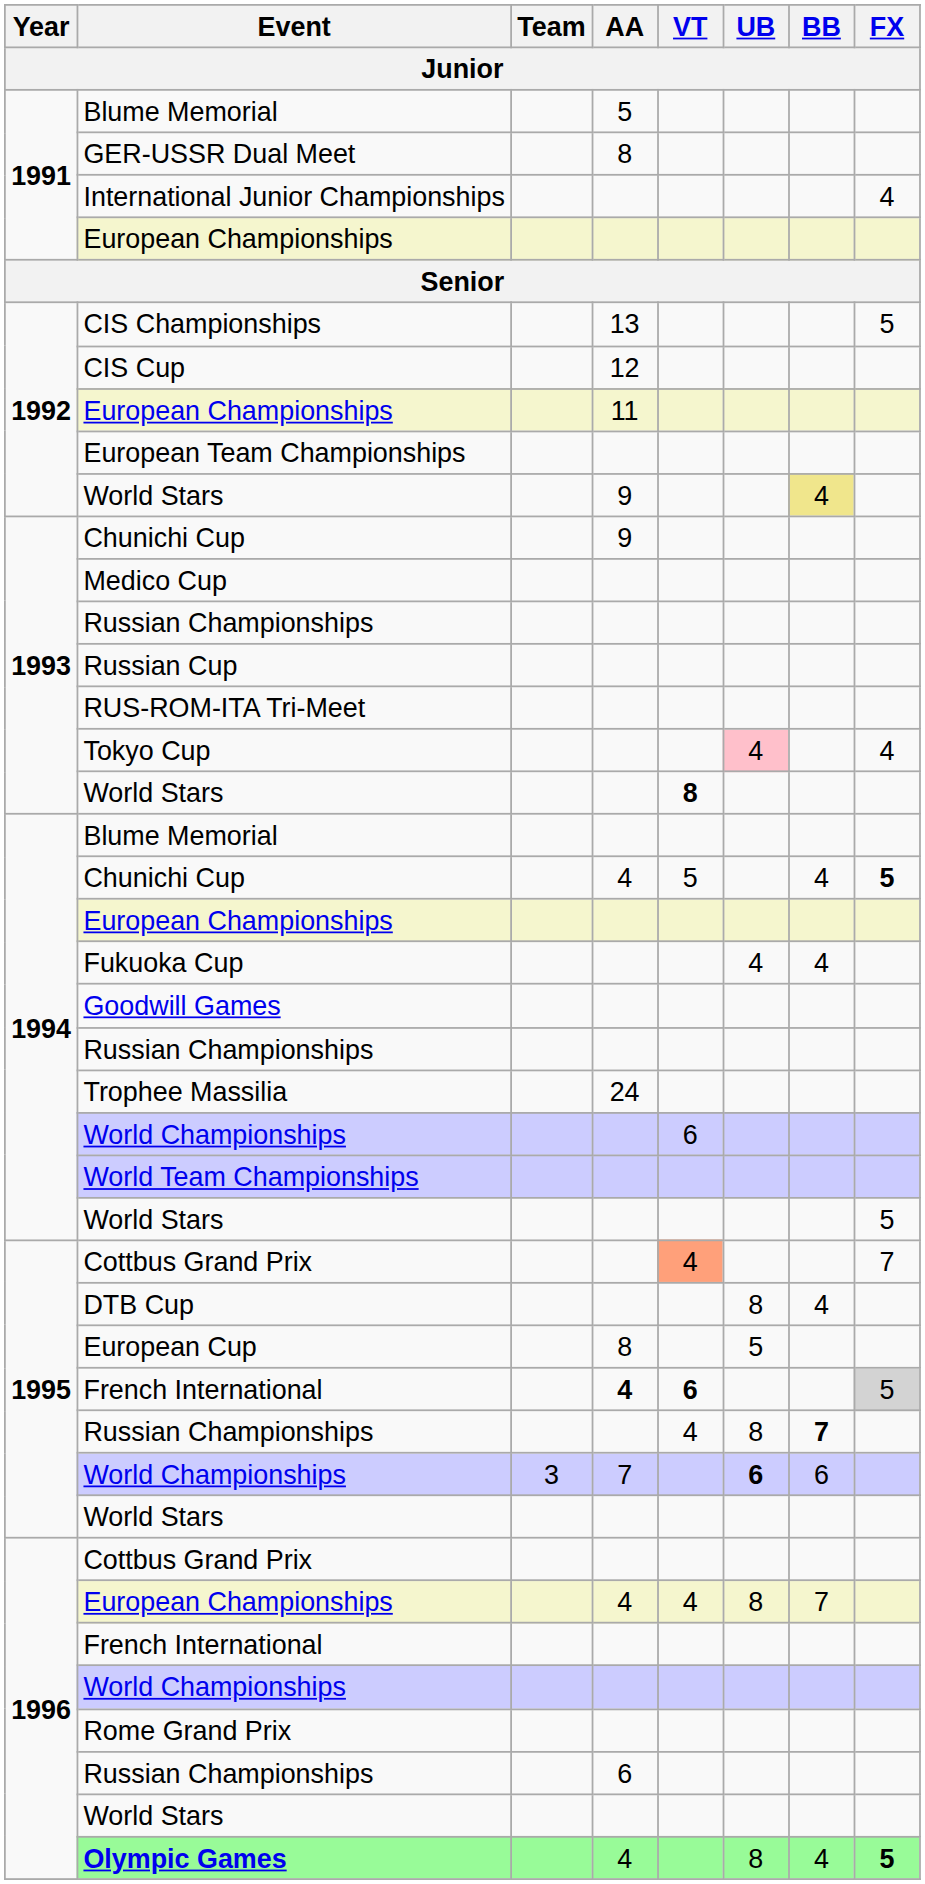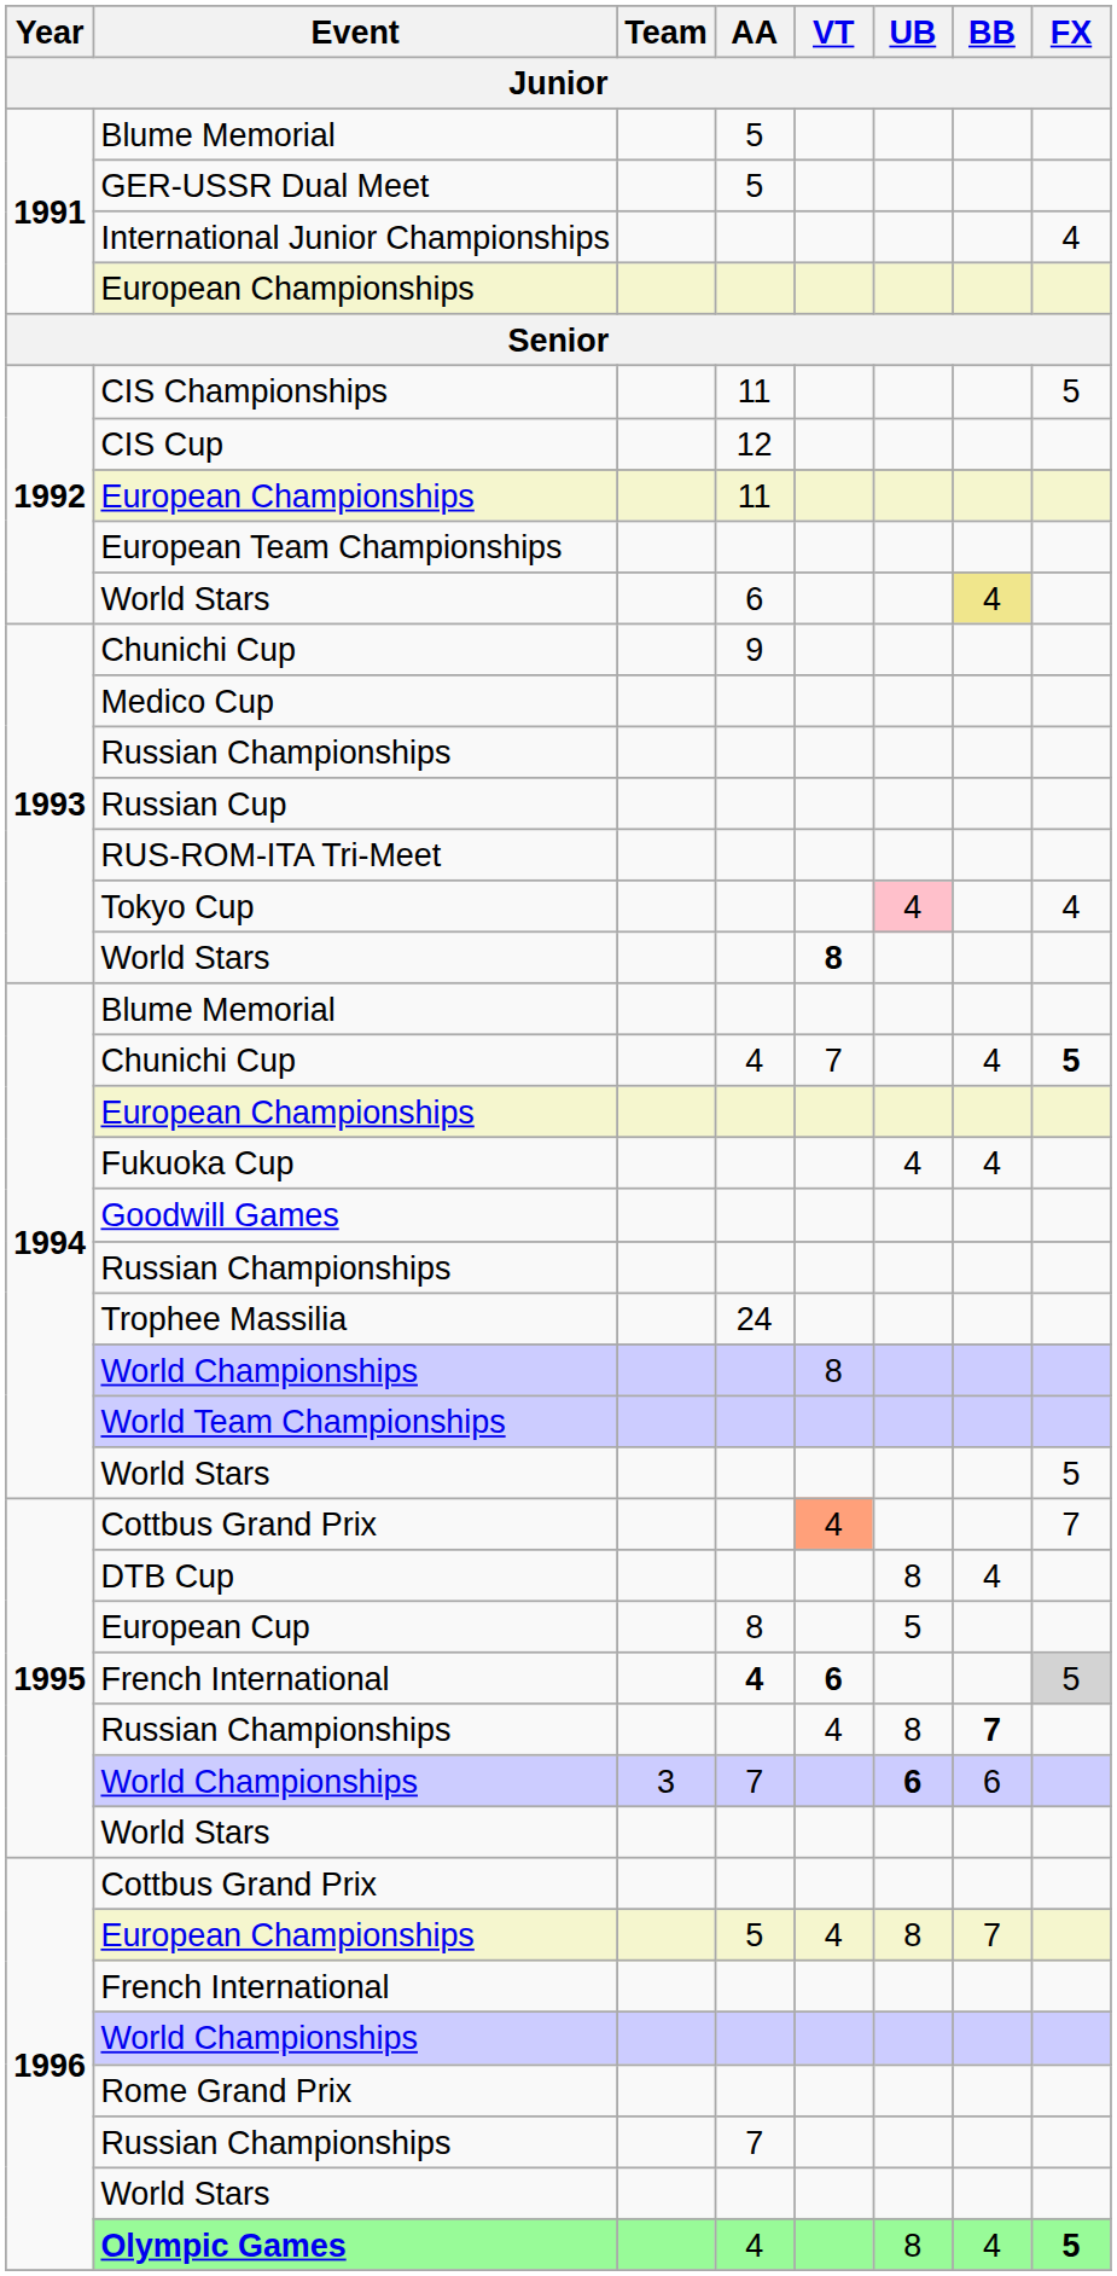 <table class="wikitable" style="text-align:center; font-size:95%;">
 <tr>
 <th align=center>Year</th>
 <th align=center>Event</th>
 <th style="width:30px;">Team</th>
 <th style="width:30px;">AA</th>
 <th style="width:30px;"><a href='#'>VT</a></th>
 <th style="width:30px;"><a href='#'>UB</a></th>
 <th style="width:30px;"><a href='#'>BB</a></th>
 <th style="width:30px;"><a href='#'>FX</a></th>
 </tr>
 <tr>
 <th colspan="8"><strong>Junior</strong></th>
 </tr>
 <tr>
 <td rowspan="4"><strong>1991</strong></td>
 <td align=left>Blume Memorial</td>
 <td></td>
 <td>5</td>
 <td></td>
 <td></td>
 <td></td>
 <td></td>
 </tr>
 <tr>
 <td align=left>GER-USSR Dual Meet</td>
 <td></td>
-<td>8</td>
+<td>5</td>
 <td></td>
 <td></td>
 <td></td>
 <td></td>
 </tr>
 <tr>
 <td align=left>International Junior Championships</td>
 <td></td>
 <td></td>
 <td></td>
 <td></td>
 <td></td>
 <td>4</td>
 </tr>
 <tr bgcolor=#F5F6CE>
 <td align=left>European Championships</td>
 <td></td>
 <td></td>
 <td></td>
 <td></td>
 <td></td>
 <td></td>
 </tr>
 <tr>
 <th colspan="8"><strong>Senior</strong></th>
 </tr>
 <tr>
 <td rowspan="5"><strong>1992</strong></td>
 <td align=left>CIS Championships</td>
 <td></td>
-<td>13</td>
+<td>11</td>
 <td></td>
 <td></td>
 <td></td>
 <td>5</td>
 </tr>
 <tr>
 <td align=left>CIS Cup</td>
 <td></td>
 <td>12</td>
 <td></td>
 <td></td>
 <td></td>
 <td></td>
 </tr>
 <tr bgcolor=#F5F6CE>
 <td align=left><a href='#'>European Championships</a></td>
 <td></td>
 <td>11</td>
 <td></td>
 <td></td>
 <td></td>
 <td></td>
 </tr>
 <tr>
 <td align=left>European Team Championships</td>
 <td></td>
 <td></td>
 <td></td>
 <td></td>
 <td></td>
 <td></td>
 </tr>
 <tr>
 <td align=left>World Stars</td>
 <td></td>
-<td>9</td>
+<td>6</td>
 <td></td>
 <td></td>
 <td style="background: khaki;">4</td>
 <td></td>
 </tr>
 <tr>
 <td rowspan="7"><strong>1993</strong></td>
 <td align=left>Chunichi Cup</td>
 <td></td>
 <td>9</td>
 <td></td>
 <td></td>
 <td></td>
 <td></td>
 </tr>
 <tr>
 <td align=left>Medico Cup</td>
 <td></td>
 <td></td>
 <td></td>
 <td></td>
 <td></td>
 <td></td>
 </tr>
 <tr>
 <td align=left>Russian Championships</td>
 <td></td>
 <td></td>
 <td></td>
 <td></td>
 <td></td>
 <td></td>
 </tr>
 <tr>
 <td align=left>Russian Cup</td>
 <td></td>
 <td></td>
 <td></td>
 <td></td>
 <td></td>
 <td></td>
 </tr>
 <tr>
 <td align=left>RUS-ROM-ITA Tri-Meet</td>
 <td></td>
 <td></td>
 <td></td>
 <td></td>
 <td></td>
 <td></td>
 </tr>
 <tr>
 <td align=left>Tokyo Cup</td>
 <td></td>
 <td></td>
 <td></td>
 <td style="background: pink;">4</td>
 <td></td>
 <td>4</td>
 </tr>
 <tr>
 <td align=left>World Stars</td>
 <td></td>
 <td></td>
 <td><strong>8</strong></td>
 <td></td>
 <td></td>
 <td></td>
 </tr>
 <tr>
 <td rowspan="10"><strong>1994</strong></td>
 <td align=left>Blume Memorial</td>
 <td></td>
 <td></td>
 <td></td>
 <td></td>
 <td></td>
 <td></td>
 </tr>
 <tr>
 <td align=left>Chunichi Cup</td>
 <td></td>
 <td>4</td>
-<td>5</td>
+<td>7</td>
 <td></td>
 <td>4</td>
 <td><strong>5</strong></td>
 </tr>
 <tr bgcolor=#F5F6CE>
 <td align=left><a href='#'>European Championships</a></td>
 <td></td>
 <td></td>
 <td></td>
 <td></td>
 <td></td>
 <td></td>
 </tr>
 <tr>
 <td align=left>Fukuoka Cup</td>
 <td></td>
 <td></td>
 <td></td>
 <td>4</td>
 <td>4</td>
 <td></td>
 </tr>
 <tr>
 <td align=left><a href='#'>Goodwill Games</a></td>
 <td></td>
 <td></td>
 <td></td>
 <td></td>
 <td></td>
 <td></td>
 </tr>
 <tr>
 <td align=left>Russian Championships</td>
 <td></td>
 <td></td>
 <td></td>
 <td></td>
 <td></td>
 <td></td>
 </tr>
 <tr>
 <td align=left>Trophee Massilia</td>
 <td></td>
 <td>24</td>
 <td></td>
 <td></td>
 <td></td>
 <td></td>
 </tr>
 <tr bgcolor=#CCCCFF>
 <td align=left><a href='#'>World Championships</a></td>
 <td></td>
 <td></td>
-<td>6</td>
+<td>8</td>
 <td></td>
 <td></td>
 <td></td>
 </tr>
 <tr bgcolor=#CCCCFF>
 <td align=left><a href='#'>World Team Championships</a></td>
 <td></td>
 <td></td>
 <td></td>
 <td></td>
 <td></td>
 <td></td>
 </tr>
 <tr>
 <td align=left>World Stars</td>
 <td></td>
 <td></td>
 <td></td>
 <td></td>
 <td></td>
 <td>5</td>
 </tr>
 <tr>
 <td rowspan="7"><strong>1995</strong></td>
 <td align=left>Cottbus Grand Prix</td>
 <td></td>
 <td></td>
 <td style="background: lightsalmon;">4</td>
 <td></td>
 <td></td>
 <td>7</td>
 </tr>
 <tr>
 <td align=left>DTB Cup</td>
 <td></td>
 <td></td>
 <td></td>
 <td>8</td>
 <td>4</td>
 <td></td>
 </tr>
 <tr>
 <td align=left>European Cup</td>
 <td></td>
 <td>8</td>
 <td></td>
 <td>5</td>
 <td></td>
 <td></td>
 </tr>
 <tr>
 <td align=left>French International</td>
 <td></td>
 <td><strong>4</strong></td>
 <td><strong>6</strong></td>
 <td></td>
 <td></td>
 <td style="background: lightgrey;">5</td>
 </tr>
 <tr>
 <td align=left>Russian Championships</td>
 <td></td>
 <td></td>
 <td>4</td>
 <td>8</td>
 <td><strong>7</strong></td>
 <td></td>
 </tr>
 <tr bgcolor=#CCCCFF>
 <td align=left><a href='#'>World Championships</a></td>
 <td>3</td>
 <td>7</td>
 <td></td>
 <td><strong>6</strong></td>
 <td>6</td>
 <td></td>
 </tr>
 <tr>
 <td align=left>World Stars</td>
 <td></td>
 <td></td>
 <td></td>
 <td></td>
 <td></td>
 <td></td>
 </tr>
 <tr>
 <td rowspan="8"><strong>1996</strong></td>
 <td align=left>Cottbus Grand Prix</td>
 <td></td>
 <td></td>
 <td></td>
 <td></td>
 <td></td>
 <td></td>
 </tr>
 <tr bgcolor=#F5F6CE>
 <td align=left><a href='#'>European Championships</a></td>
 <td></td>
-<td>4</td>
+<td>5</td>
 <td>4</td>
 <td>8</td>
 <td>7</td>
 <td></td>
 </tr>
 <tr>
 <td align=left>French International</td>
 <td></td>
 <td></td>
 <td></td>
 <td></td>
 <td></td>
 <td></td>
 </tr>
 <tr bgcolor=#CCCCFF>
 <td align=left><a href='#'>World Championships</a></td>
 <td></td>
 <td></td>
 <td></td>
 <td></td>
 <td></td>
 <td></td>
 </tr>
 <tr>
 <td align=left>Rome Grand Prix</td>
 <td></td>
 <td></td>
 <td></td>
 <td></td>
 <td></td>
 <td></td>
 </tr>
 <tr>
 <td align=left>Russian Championships</td>
 <td></td>
-<td>6</td>
+<td>7</td>
 <td></td>
 <td></td>
 <td></td>
 <td></td>
 </tr>
 <tr>
 <td align=left>World Stars</td>
 <td></td>
 <td></td>
 <td></td>
 <td></td>
 <td></td>
 <td></td>
 </tr>
 <tr bgcolor=98FB98>
 <td align=left><strong><a href='#'>Olympic Games</a></strong></td>
 <td></td>
 <td>4</td>
 <td></td>
 <td>8</td>
 <td>4</td>
 <td><strong>5</strong></td>
 </tr>
 <tr>
 </tr>
 </table>
